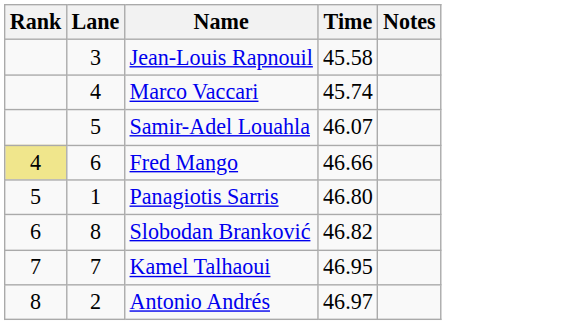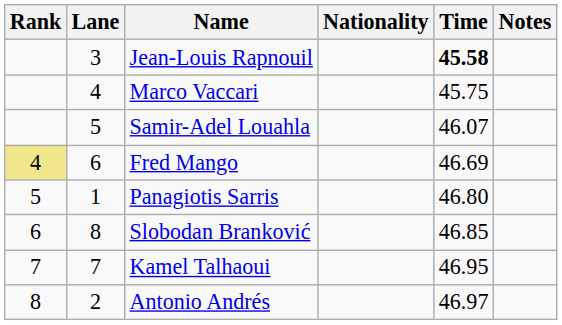 <table class="wikitable sortable" style="text-align:center">
 <tr>
 <th>Rank</th>
 <th>Lane</th>
 <th>Name</th>
+<th>Nationality</th>
 <th>Time</th>
 <th>Notes</th>
 </tr>
 <tr>
 <td></td>
 <td>3</td>
 <td align=left><a href='#'>Jean-Louis Rapnouil</a></td>
-<td>45.58</td>
+<td align=left></td>
+<td><strong>45.58</strong></td>
 <td></td>
 </tr>
 <tr>
 <td></td>
 <td>4</td>
 <td align=left><a href='#'>Marco Vaccari</a></td>
-<td>45.74</td>
+<td align=left></td>
+<td>45.75</td>
 <td></td>
 </tr>
 <tr>
 <td></td>
 <td>5</td>
 <td align=left><a href='#'>Samir-Adel Louahla</a></td>
+<td align=left></td>
 <td>46.07</td>
 <td></td>
 </tr>
 <tr>
 <td style="background: khaki;">4</td>
 <td>6</td>
 <td align=left><a href='#'>Fred Mango</a></td>
-<td>46.66</td>
+<td align=left></td>
+<td>46.69</td>
 <td></td>
 </tr>
 <tr>
 <td>5</td>
 <td>1</td>
 <td align=left><a href='#'>Panagiotis Sarris</a></td>
+<td align=left></td>
 <td>46.80</td>
 <td></td>
 </tr>
 <tr>
 <td>6</td>
 <td>8</td>
 <td align=left><a href='#'>Slobodan Branković</a></td>
-<td>46.82</td>
+<td align=left></td>
+<td>46.85</td>
 <td></td>
 </tr>
 <tr>
 <td>7</td>
 <td>7</td>
 <td align=left><a href='#'>Kamel Talhaoui</a></td>
+<td align=left></td>
 <td>46.95</td>
 <td></td>
 </tr>
 <tr>
 <td>8</td>
 <td>2</td>
 <td align=left><a href='#'>Antonio Andrés</a></td>
+<td align=left></td>
 <td>46.97</td>
 <td></td>
 </tr>
 </table>
